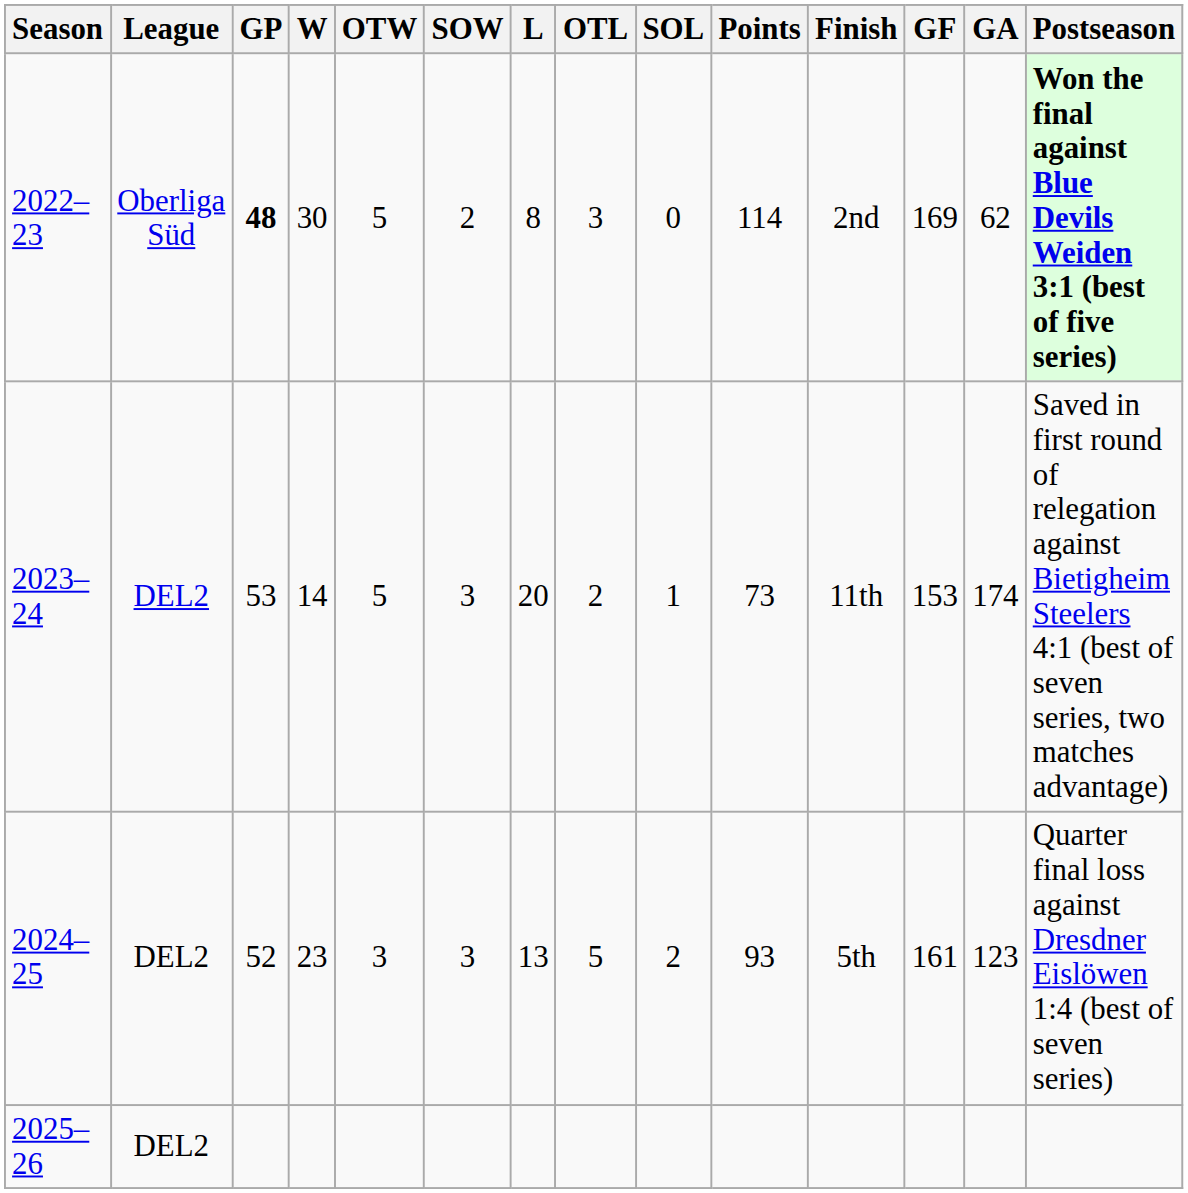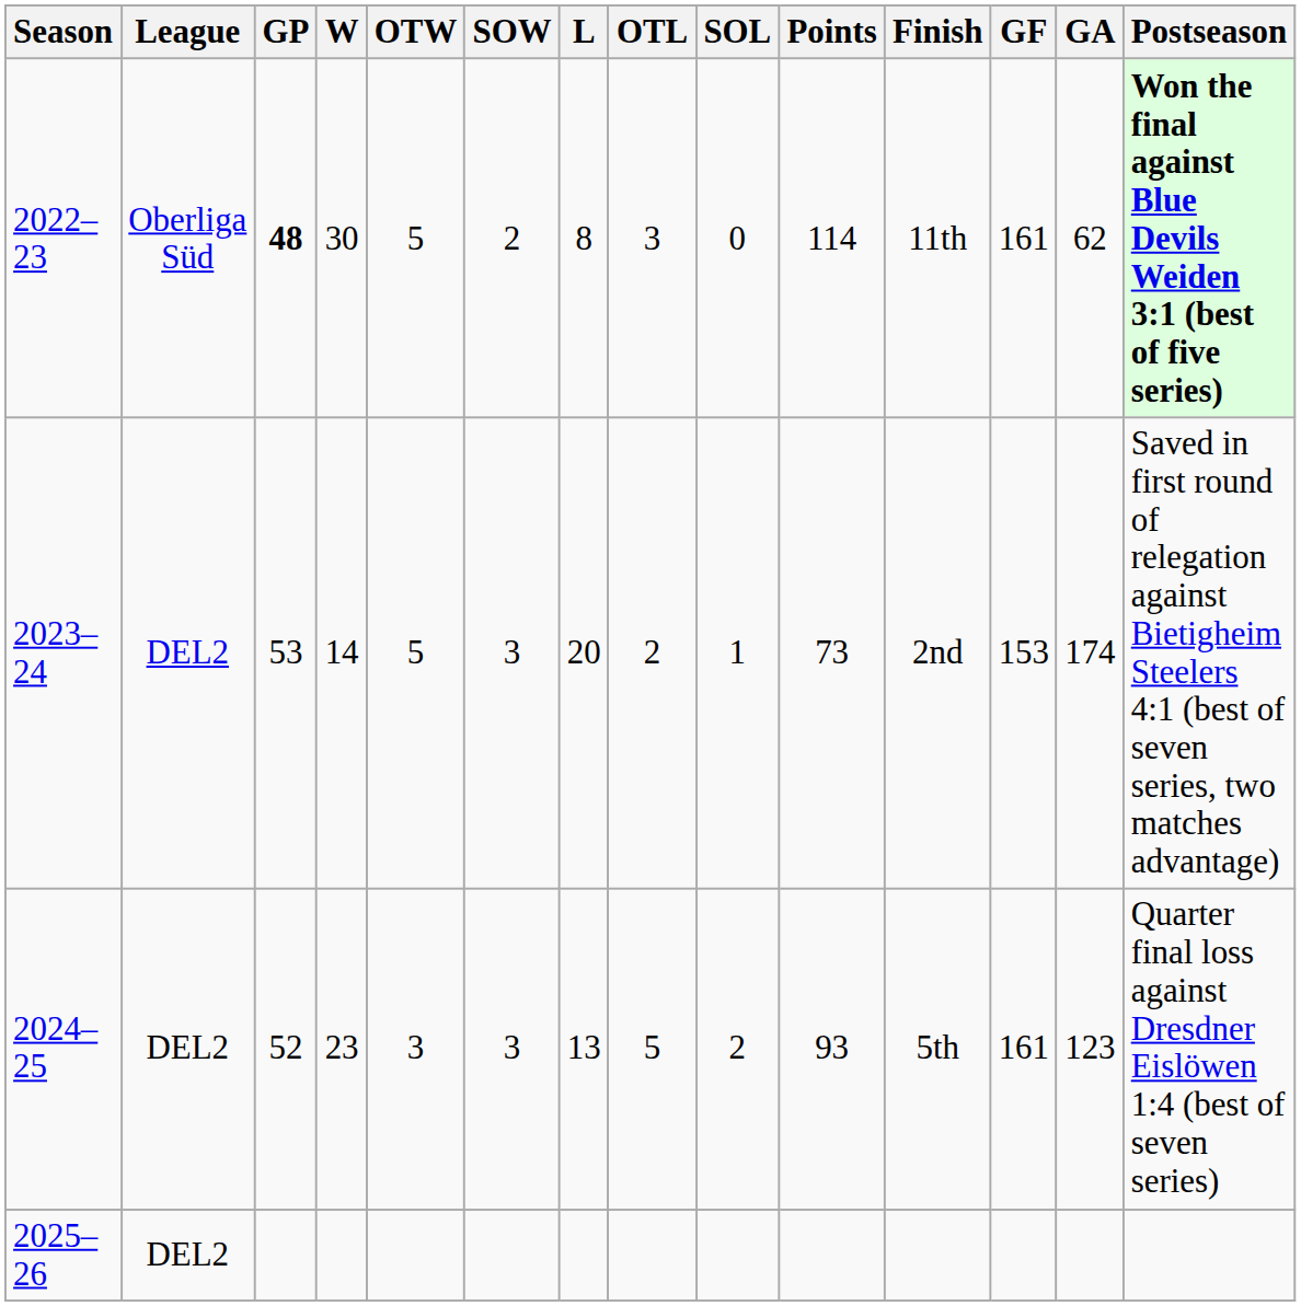 <table class="wikitable">
 <tr>
 <th>Season</th>
 <th>League</th>
 <th>GP</th>
 <th>W</th>
 <th>OTW</th>
 <th>SOW</th>
 <th>L</th>
 <th>OTL</th>
 <th>SOL</th>
 <th>Points</th>
 <th>Finish</th>
 <th>GF</th>
 <th>GA</th>
 <th>Postseason</th>
 </tr>
 <tr>
 <td><a href='#'>2022–23</a></td>
 <td style="text-align:center;"><a href='#'>Oberliga Süd</a></td>
 <td style="text-align:center;"><strong>48</strong></td>
 <td style="text-align:center;">30</td>
 <td style="text-align:center;">5</td>
 <td style="text-align:center;">2</td>
 <td style="text-align:center;">8</td>
 <td style="text-align:center;">3</td>
 <td style="text-align:center;">0</td>
 <td style="text-align:center;">114</td>
-<td style="text-align:center;">2nd</td>
-<td style="text-align:center;">169</td>
+<td style="text-align:center;">11th</td>
+<td style="text-align:center;">161</td>
 <td style="text-align:center;">62</td>
 <td style="background:#dfd;"><strong>Won the final against <a href='#'>Blue Devils Weiden</a> 3:1 (best of five series)</strong></td>
 </tr>
 <tr>
 <td><a href='#'>2023–24</a></td>
 <td style="text-align:center;"><a href='#'>DEL2</a></td>
 <td style="text-align:center;">53</td>
 <td style="text-align:center;">14</td>
 <td style="text-align:center;">5</td>
 <td style="text-align:center;">3</td>
 <td style="text-align:center;">20</td>
 <td style="text-align:center;">2</td>
 <td style="text-align:center;">1</td>
 <td style="text-align:center;">73</td>
-<td style="text-align:center;">11th</td>
+<td style="text-align:center;">2nd</td>
 <td style="text-align:center;">153</td>
 <td style="text-align:center;">174</td>
 <td>Saved in first round of relegation against <a href='#'>Bietigheim Steelers</a> 4:1 (best of seven series, two matches advantage)</td>
 </tr>
 <tr>
 <td><a href='#'>2024–25</a></td>
 <td style="text-align:center;">DEL2</td>
 <td style="text-align:center;">52</td>
 <td style="text-align:center;">23</td>
 <td style="text-align:center;">3</td>
 <td style="text-align:center;">3</td>
 <td style="text-align:center;">13</td>
 <td style="text-align:center;">5</td>
 <td style="text-align:center;">2</td>
 <td style="text-align:center;">93</td>
 <td style="text-align:center;">5th</td>
 <td style="text-align:center;">161</td>
 <td style="text-align:center;">123</td>
 <td>Quarter final loss against <a href='#'>Dresdner Eislöwen</a> 1:4 (best of seven series)</td>
 </tr>
 <tr>
 <td><a href='#'>2025–26</a></td>
 <td style="text-align:center;">DEL2</td>
 <td style="text-align:center;"></td>
 <td style="text-align:center;"></td>
 <td style="text-align:center;"></td>
 <td style="text-align:center;"></td>
 <td style="text-align:center;"></td>
 <td style="text-align:center;"></td>
 <td style="text-align:center;"></td>
 <td style="text-align:center;"></td>
 <td style="text-align:center;"></td>
 <td style="text-align:center;"></td>
 <td style="text-align:center;"></td>
 <td></td>
 </tr>
 </table>
